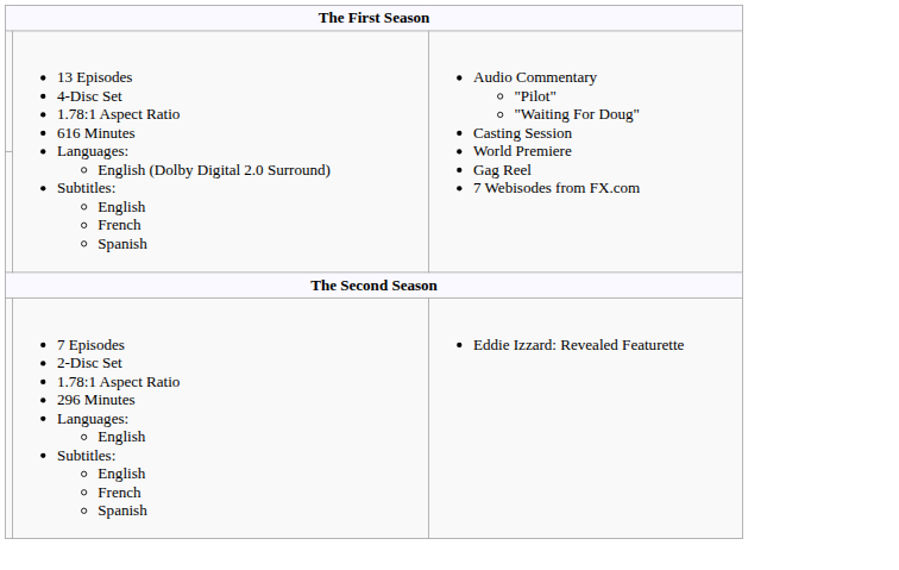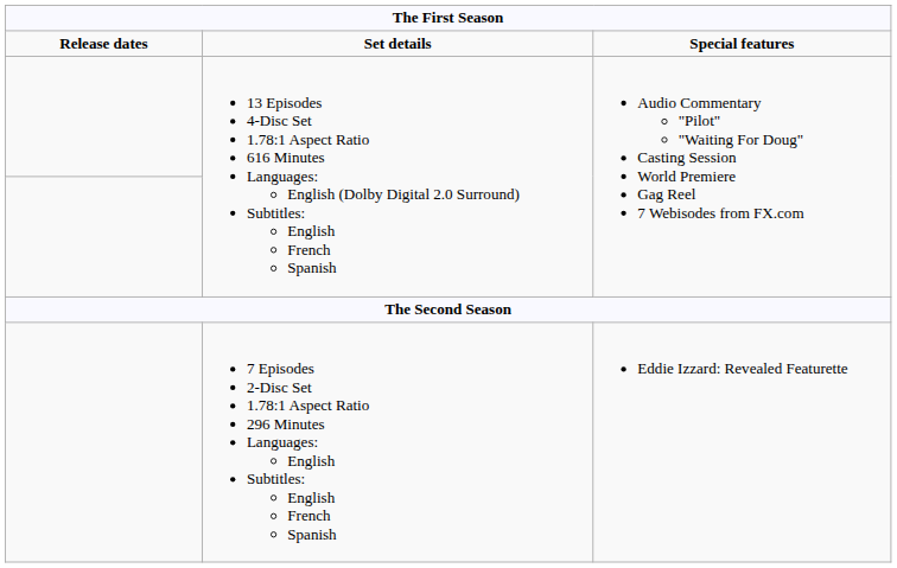 <table class="wikitable" style="font-size: 95%;">
 <tr style="background:#F9F9FF" colspan="3">
 <td colspan="3" style="text-align:center;"><strong>The First Season</strong></td>
+</tr>
+<tr>
+<td align="center" width="200"><strong>Release dates</strong></td>
+<td align="center" width="300"><strong>Set details</strong></td>
+<td align="center" width="300"><strong>Special features</strong></td>
 </tr>
 <tr>
 <td><br><br></td>
 <td rowspan="2" align="left" valign="top" width="400"><br><ul><li>13 Episodes</li><li>4-Disc Set</li><li>1.78:1 Aspect Ratio</li><li>616 Minutes</li><li>Languages:<ul><li>English (Dolby Digital 2.0 Surround)</li></ul></li><li>Subtitles:<ul><li>English</li><li>French</li><li>Spanish</li></ul></li></ul></td>
 <td rowspan="2" align="left" valign="top" width="300"><br><ul><li>Audio Commentary<ul><li>"Pilot"</li><li>"Waiting For Doug"</li></ul></li><li>Casting Session</li><li>World Premiere</li><li>Gag Reel</li><li>7 Webisodes from FX.com</li></ul></td>
 </tr>
 <tr>
 <td><br><br></td>
 </tr>
 <tr style="background:#F9F9FF" colspan="3">
 <td colspan="3" style="text-align:center;"><strong>The Second Season</strong></td>
 </tr>
 <tr>
 <td><br><br></td>
 <td align="left" valign="top" width="400"><br><ul><li>7 Episodes</li><li>2-Disc Set</li><li>1.78:1 Aspect Ratio</li><li>296 Minutes</li><li>Languages:<ul><li>English</li></ul></li><li>Subtitles:<ul><li>English</li><li>French</li><li>Spanish</li></ul></li></ul></td>
 <td align="left" valign="top" width="300"><br><ul><li>Eddie Izzard: Revealed Featurette</li></ul></td>
 </tr>
 </table>
